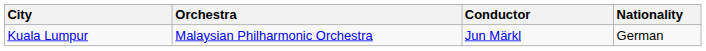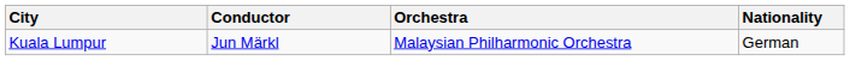 <table class="wikitable">
 <tr>
 <td style="width: 200px; background: #f2f2f2"><strong>City</strong></td>
+<td style="width: 180px; background: #f2f2f2"><strong>Conductor</strong></td>
 <td style="width: 350px; background: #f2f2f2"><strong>Orchestra</strong></td>
-<td style="width: 180px; background: #f2f2f2"><strong>Conductor</strong></td>
 <td style="width: 100px; background: #f2f2f2"><strong>Nationality</strong></td>
 </tr>
 <tr>
 <td><a href='#'>Kuala Lumpur</a></td>
+<td><a href='#'>Jun Märkl</a></td>
 <td><a href='#'>Malaysian Philharmonic Orchestra</a></td>
-<td><a href='#'>Jun Märkl</a></td>
 <td>German</td>
 </tr>
 </table>
